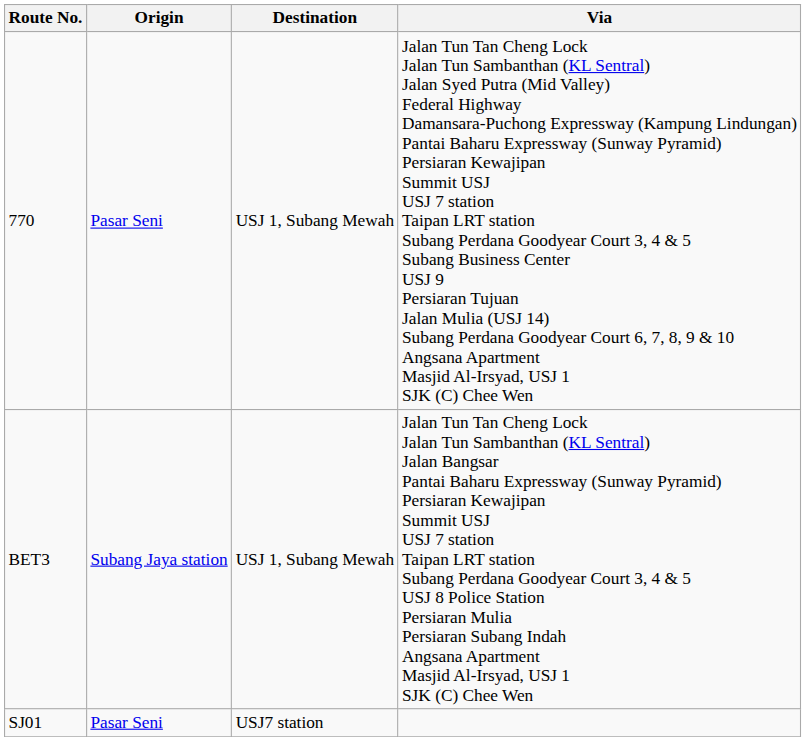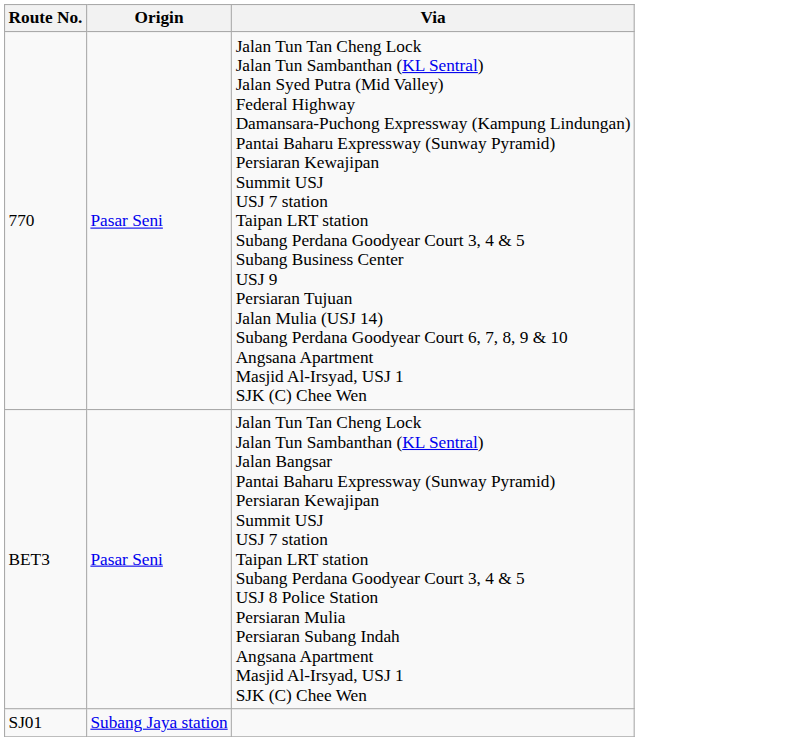 <table class="wikitable">
 <tr>
 <th>Route No.</th>
 <th>Origin</th>
-<th>Destination</th>
 <th>Via</th>
 </tr>
 <tr>
 <td>770</td>
 <td><a href='#'>Pasar Seni</a></td>
-<td>USJ 1, Subang Mewah</td>
 <td>Jalan Tun Tan Cheng Lock <br> Jalan Tun Sambanthan (<a href='#'>KL Sentral</a>)<br> Jalan Syed Putra (Mid Valley)<br> Federal Highway <br> Damansara-Puchong Expressway (Kampung Lindungan) <br> Pantai Baharu Expressway (Sunway Pyramid)<br> Persiaran Kewajipan <br> Summit USJ <br>  USJ 7 station <br>  Taipan LRT station <br> Subang Perdana Goodyear Court 3, 4 & 5 <br> Subang Business Center <br> USJ 9 <br> Persiaran Tujuan <br> Jalan Mulia (USJ 14)<br> Subang Perdana Goodyear Court 6, 7, 8, 9 & 10<br>Angsana Apartment<br>Masjid Al-Irsyad, USJ 1<br>SJK (C) Chee Wen</td>
 </tr>
 <tr>
 <td>BET3</td>
-<td> <a href='#'>Subang Jaya station</a></td>
-<td>USJ 1, Subang Mewah</td>
+<td><a href='#'>Pasar Seni</a></td>
 <td>Jalan Tun Tan Cheng Lock <br> Jalan Tun Sambanthan (<a href='#'>KL Sentral</a>)<br> Jalan Bangsar <br> Pantai Baharu Expressway (Sunway Pyramid)<br> Persiaran Kewajipan <br> Summit USJ <br>  USJ 7 station <br>  Taipan LRT station <br> Subang Perdana Goodyear Court 3, 4 & 5 <br> USJ 8 Police Station <br> Persiaran Mulia<br> Persiaran Subang Indah<br>Angsana Apartment<br>Masjid Al-Irsyad, USJ 1<br>SJK (C) Chee Wen</td>
 </tr>
 <tr>
 <td>SJ01</td>
-<td><a href='#'>Pasar Seni</a></td>
-<td> USJ7  station</td>
+<td> <a href='#'>Subang Jaya station</a></td>
 <td></td>
 </tr>
 </table>
